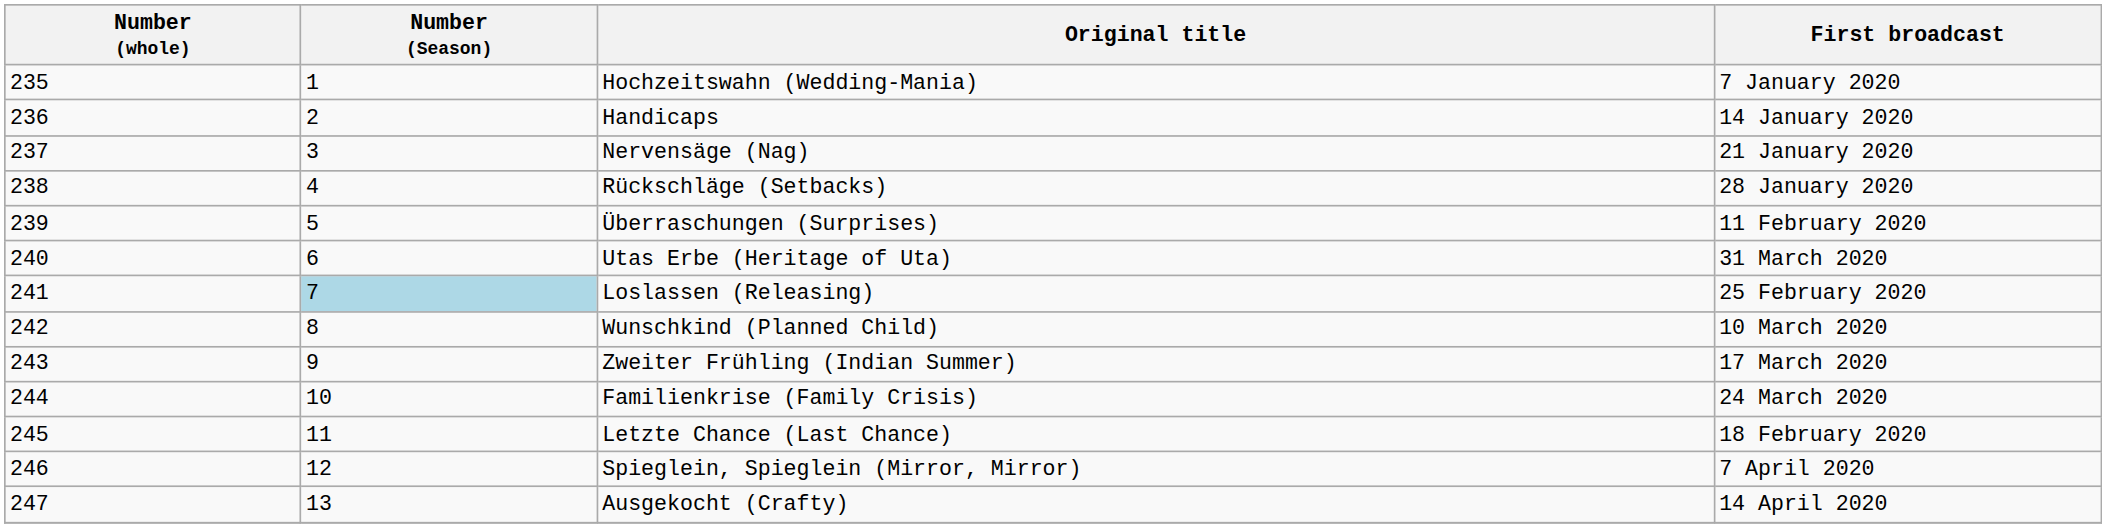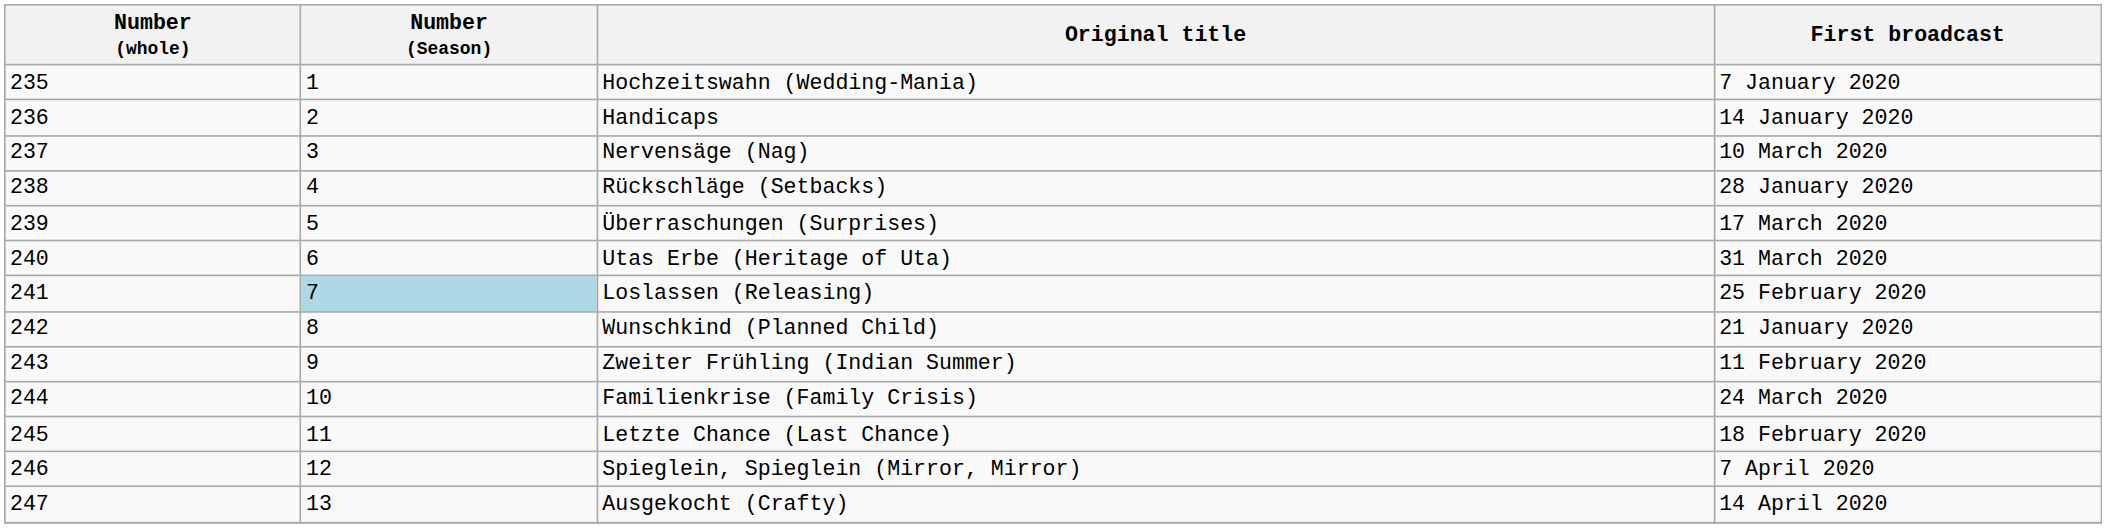 <table class="wikitable" width="100%">
 <tr>
 <th width="75"><strong>Number</strong><br> <small> (whole) </small></th>
 <th width="75"><strong>Number</strong><br> <small> (Season) </small></th>
 <th width="300">Original title</th>
 <th width="100">First broadcast</th>
 </tr>
 <tr>
 <td>235</td>
 <td>1</td>
 <td>Hochzeitswahn (Wedding-Mania)</td>
 <td>7 January 2020</td>
 </tr>
 <tr>
 <td>236</td>
 <td>2</td>
 <td>Handicaps</td>
 <td>14 January 2020</td>
 </tr>
 <tr>
 <td>237</td>
 <td>3</td>
 <td>Nervensäge (Nag)</td>
-<td>21 January 2020</td>
+<td>10 March 2020</td>
 </tr>
 <tr>
 <td>238</td>
 <td>4</td>
 <td>Rückschläge (Setbacks)</td>
 <td>28 January 2020</td>
 </tr>
 <tr>
 <td>239</td>
 <td>5</td>
 <td>Überraschungen (Surprises)</td>
-<td>11 February 2020</td>
+<td>17 March 2020</td>
 </tr>
 <tr>
 <td>240</td>
 <td>6</td>
 <td>Utas Erbe (Heritage of Uta)</td>
 <td>31 March 2020</td>
 </tr>
 <tr>
 <td>241</td>
 <td style="background: lightblue;">7</td>
 <td>Loslassen (Releasing)</td>
 <td>25 February 2020</td>
 </tr>
 <tr>
 <td>242</td>
 <td>8</td>
 <td>Wunschkind (Planned Child)</td>
-<td>10 March 2020</td>
+<td>21 January 2020</td>
 </tr>
 <tr>
 <td>243</td>
 <td>9</td>
 <td>Zweiter Frühling (Indian Summer)</td>
-<td>17 March 2020</td>
+<td>11 February 2020</td>
 </tr>
 <tr>
 <td>244</td>
 <td>10</td>
 <td>Familienkrise (Family Crisis)</td>
 <td>24 March 2020</td>
 </tr>
 <tr>
 <td>245</td>
 <td>11</td>
 <td>Letzte Chance (Last Chance)</td>
 <td>18 February 2020</td>
 </tr>
 <tr>
 <td>246</td>
 <td>12</td>
 <td>Spieglein, Spieglein (Mirror, Mirror)</td>
 <td>7 April 2020</td>
 </tr>
 <tr>
 <td>247</td>
 <td>13</td>
 <td>Ausgekocht (Crafty)</td>
 <td>14 April 2020</td>
 </tr>
 <tr>
 </tr>
 </table>
